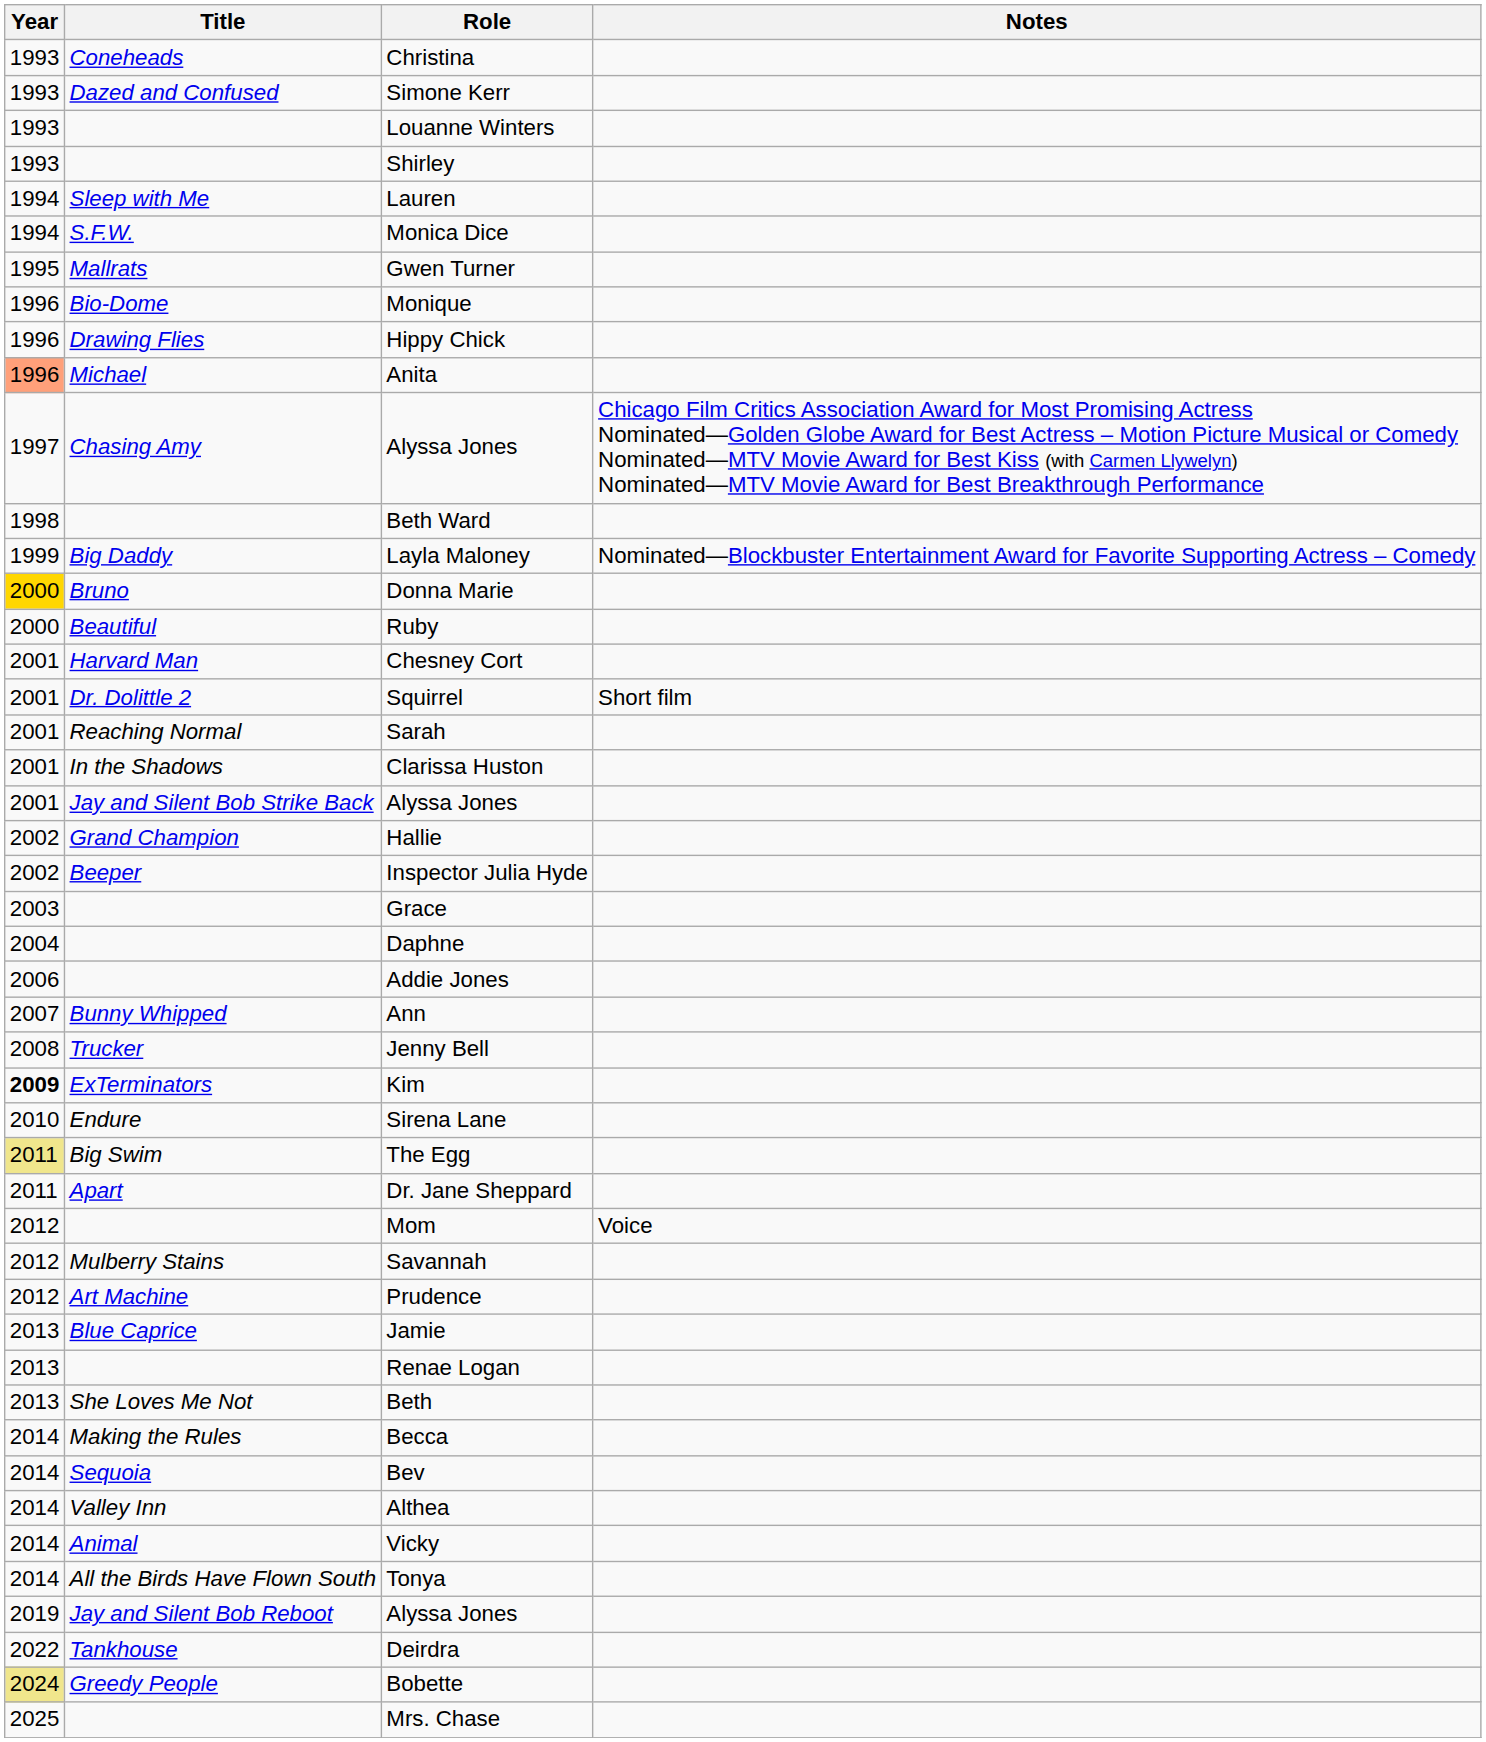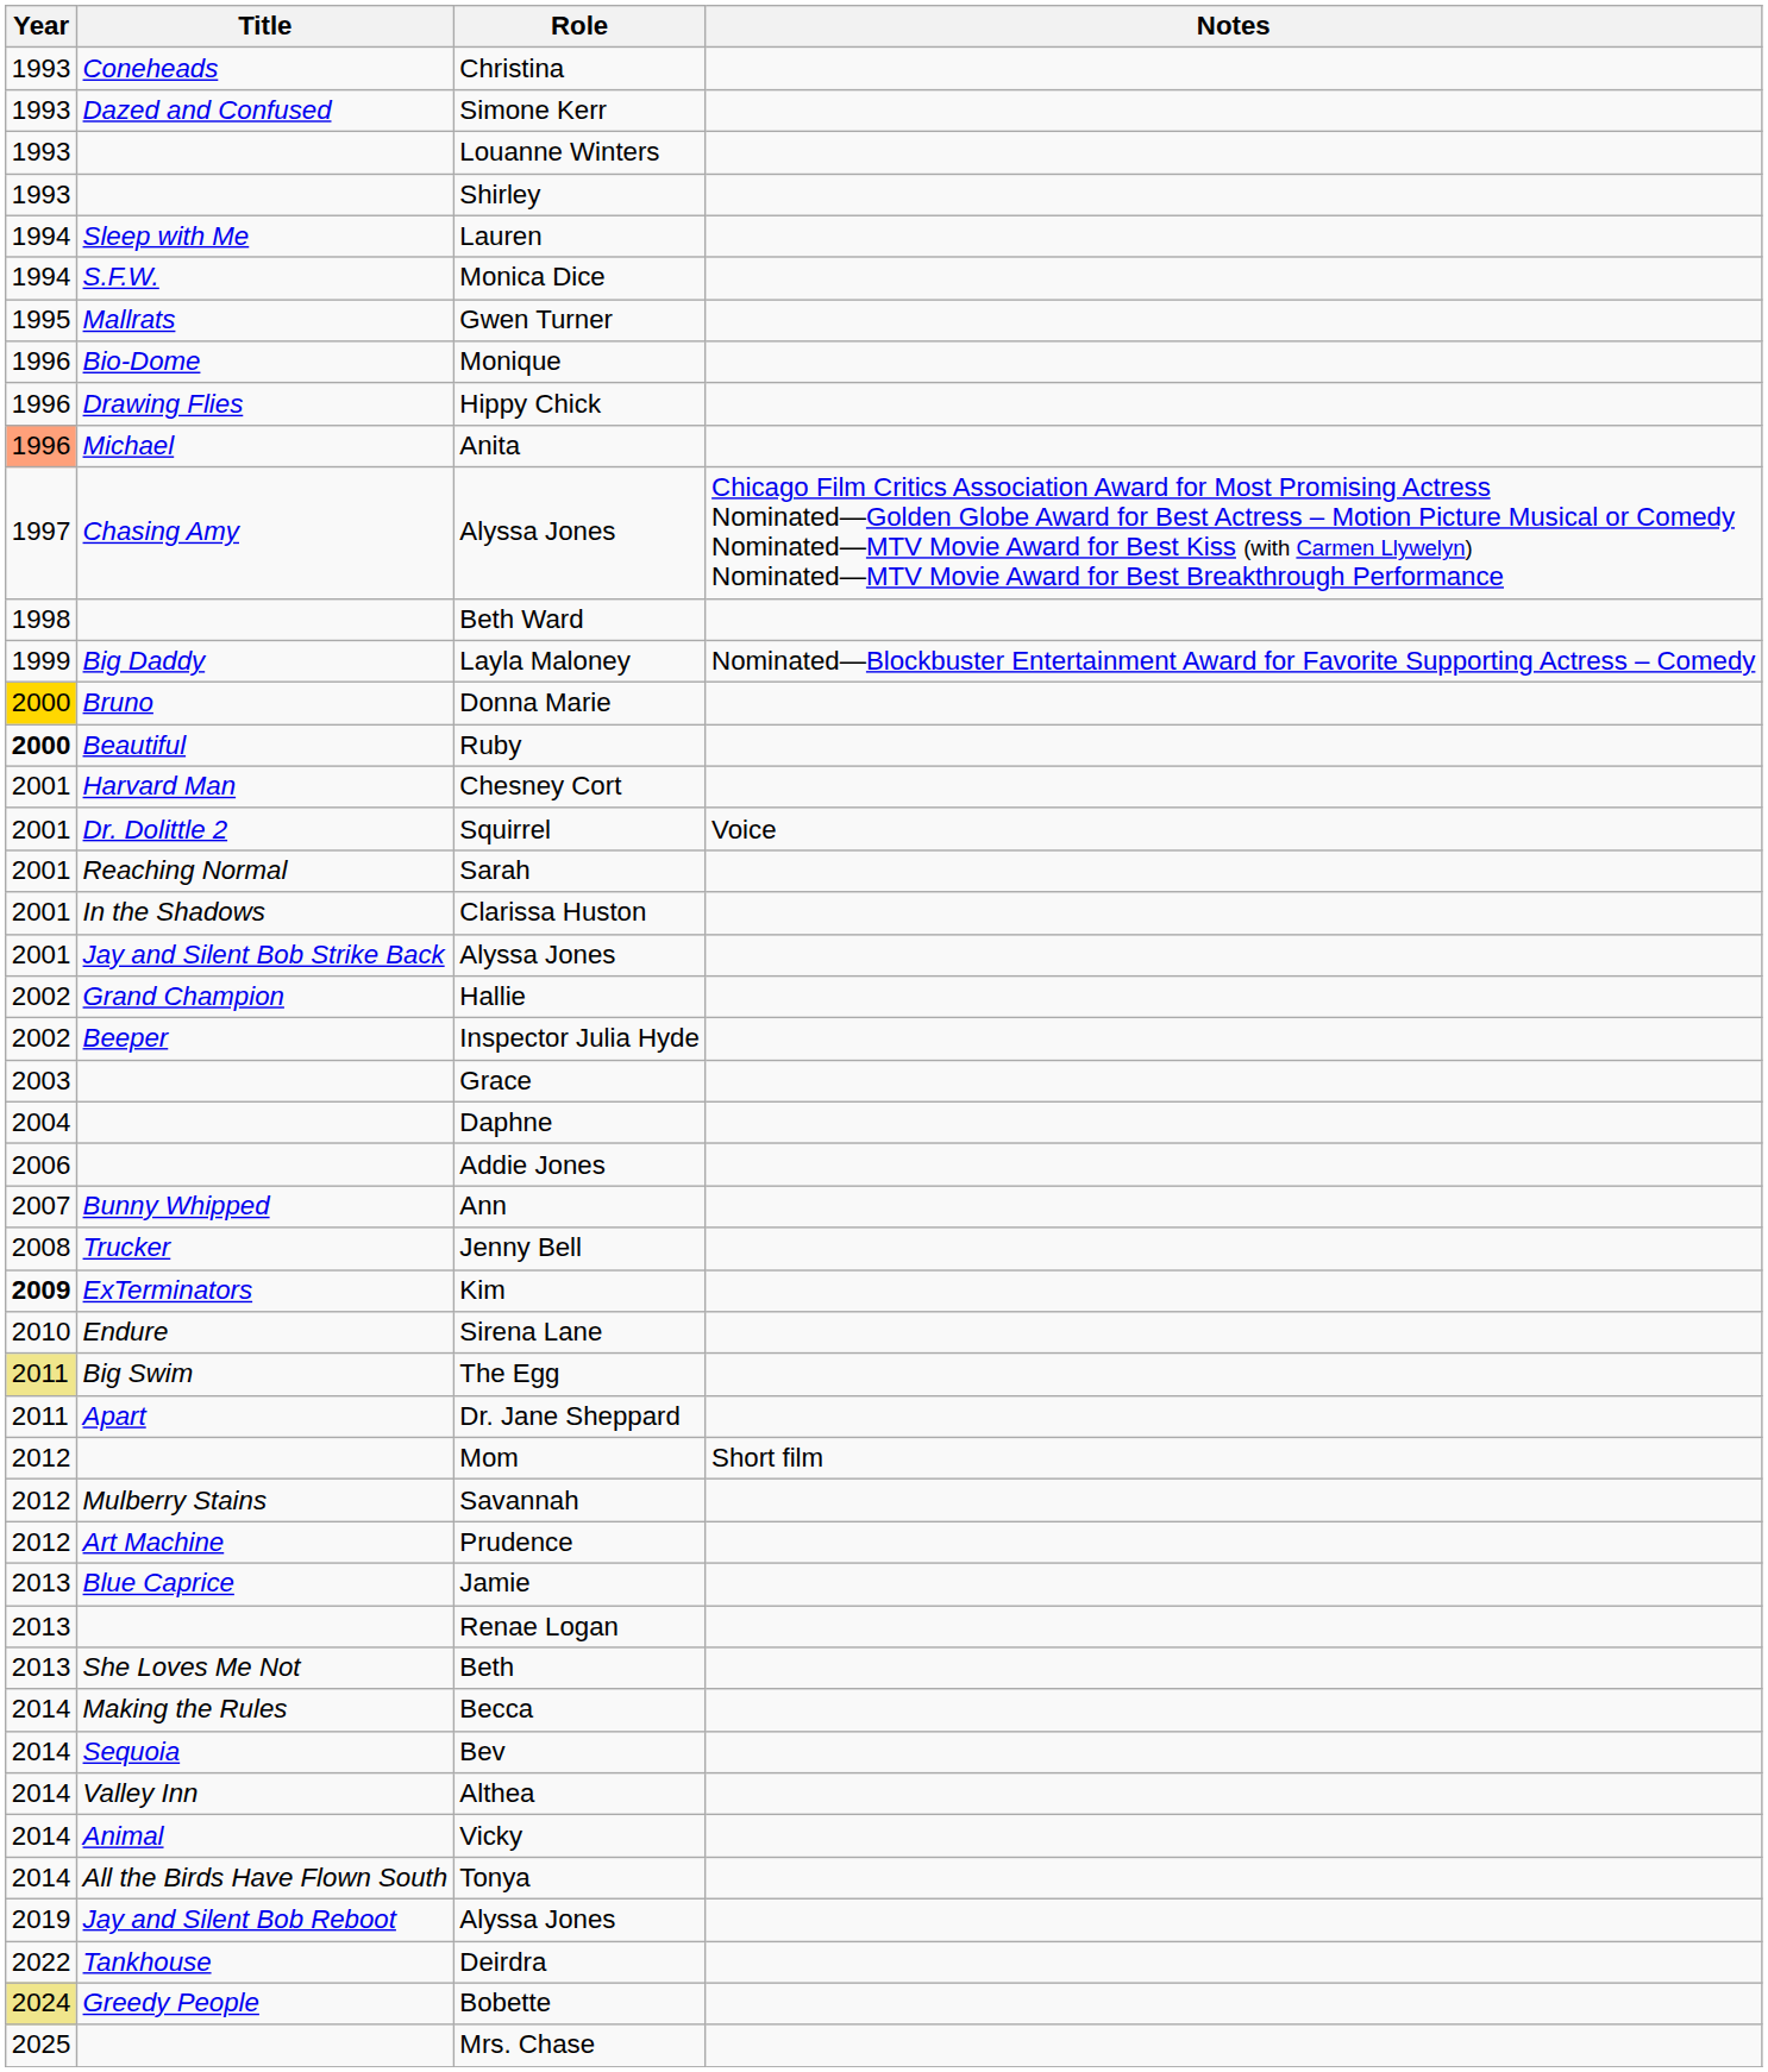 <table class="wikitable sortable">
 <tr>
 <th>Year</th>
 <th>Title</th>
 <th>Role</th>
 <th class="unsortable">Notes</th>
 </tr>
 <tr>
 <td>1993</td>
 <td><em><a href='#'>Coneheads</a></em></td>
 <td>Christina</td>
 <td></td>
 </tr>
 <tr>
 <td>1993</td>
 <td><em><a href='#'>Dazed and Confused</a></em></td>
 <td>Simone Kerr</td>
 <td></td>
 </tr>
 <tr>
 <td>1993</td>
 <td><em></em></td>
 <td>Louanne Winters</td>
 <td></td>
 </tr>
 <tr>
 <td>1993</td>
 <td><em></em></td>
 <td>Shirley</td>
 <td></td>
 </tr>
 <tr>
 <td>1994</td>
 <td><em><a href='#'>Sleep with Me</a></em></td>
 <td>Lauren</td>
 <td></td>
 </tr>
 <tr>
 <td>1994</td>
 <td><em><a href='#'>S.F.W.</a></em></td>
 <td>Monica Dice</td>
 <td></td>
 </tr>
 <tr>
 <td>1995</td>
 <td><em><a href='#'>Mallrats</a></em></td>
 <td>Gwen Turner</td>
 <td></td>
 </tr>
 <tr>
 <td>1996</td>
 <td><em><a href='#'>Bio-Dome</a></em></td>
 <td>Monique</td>
 <td></td>
 </tr>
 <tr>
 <td>1996</td>
 <td><em><a href='#'>Drawing Flies</a></em></td>
 <td>Hippy Chick</td>
 <td></td>
 </tr>
 <tr>
 <td style="background: lightsalmon;">1996</td>
 <td><em><a href='#'>Michael</a></em></td>
 <td>Anita</td>
 <td></td>
 </tr>
 <tr>
 <td>1997</td>
 <td><em><a href='#'>Chasing Amy</a></em></td>
 <td>Alyssa Jones</td>
 <td><a href='#'>Chicago Film Critics Association Award for Most Promising Actress</a><br>Nominated—<a href='#'>Golden Globe Award for Best Actress – Motion Picture Musical or Comedy</a><br>Nominated—<a href='#'>MTV Movie Award for Best Kiss</a> <small>(with <a href='#'>Carmen Llywelyn</a>)</small><br>Nominated—<a href='#'>MTV Movie Award for Best Breakthrough Performance</a></td>
 </tr>
 <tr>
 <td>1998</td>
 <td><em></em></td>
 <td>Beth Ward</td>
 <td></td>
 </tr>
 <tr>
 <td>1999</td>
 <td><em><a href='#'>Big Daddy</a></em></td>
 <td>Layla Maloney</td>
 <td>Nominated—<a href='#'>Blockbuster Entertainment Award for Favorite Supporting Actress – Comedy</a></td>
 </tr>
 <tr>
 <td style="background: gold;">2000</td>
 <td><em><a href='#'>Bruno</a></em></td>
 <td>Donna Marie</td>
 <td></td>
 </tr>
 <tr>
-<td>2000</td>
+<td><strong>2000</strong></td>
 <td><em><a href='#'>Beautiful</a></em></td>
 <td>Ruby</td>
 <td></td>
 </tr>
 <tr>
 <td>2001</td>
 <td><em><a href='#'>Harvard Man</a></em></td>
 <td>Chesney Cort</td>
 <td></td>
 </tr>
 <tr>
 <td>2001</td>
 <td><em><a href='#'>Dr. Dolittle 2</a></em></td>
 <td>Squirrel</td>
-<td>Short film</td>
+<td>Voice</td>
 </tr>
 <tr>
 <td>2001</td>
 <td><em>Reaching Normal</em></td>
 <td>Sarah</td>
 <td></td>
 </tr>
 <tr>
 <td>2001</td>
 <td><em>In the Shadows</em></td>
 <td>Clarissa Huston</td>
 <td></td>
 </tr>
 <tr>
 <td>2001</td>
 <td><em><a href='#'>Jay and Silent Bob Strike Back</a></em></td>
 <td>Alyssa Jones</td>
 <td></td>
 </tr>
 <tr>
 <td>2002</td>
 <td><em><a href='#'>Grand Champion</a></em></td>
 <td>Hallie</td>
 <td></td>
 </tr>
 <tr>
 <td>2002</td>
 <td><em><a href='#'>Beeper</a></em></td>
 <td>Inspector Julia Hyde</td>
 <td></td>
 </tr>
 <tr>
 <td>2003</td>
 <td><em></em></td>
 <td>Grace</td>
 <td></td>
 </tr>
 <tr>
 <td>2004</td>
 <td><em></em></td>
 <td>Daphne</td>
 <td></td>
 </tr>
 <tr>
 <td>2006</td>
 <td><em></em></td>
 <td>Addie Jones</td>
 <td></td>
 </tr>
 <tr>
 <td>2007</td>
 <td><em><a href='#'>Bunny Whipped</a></em></td>
 <td>Ann</td>
 <td></td>
 </tr>
 <tr>
 <td>2008</td>
 <td><em><a href='#'>Trucker</a></em></td>
 <td>Jenny Bell</td>
 <td></td>
 </tr>
 <tr>
 <td><strong>2009</strong></td>
 <td><em><a href='#'>ExTerminators</a></em></td>
 <td>Kim</td>
 <td></td>
 </tr>
 <tr>
 <td>2010</td>
 <td><em>Endure</em></td>
 <td>Sirena Lane</td>
 <td></td>
 </tr>
 <tr>
 <td style="background: khaki;">2011</td>
 <td><em>Big Swim</em></td>
 <td>The Egg</td>
 <td></td>
 </tr>
 <tr>
 <td>2011</td>
 <td><em><a href='#'>Apart</a></em></td>
 <td>Dr. Jane Sheppard</td>
 <td></td>
 </tr>
 <tr>
 <td>2012</td>
 <td><em></em></td>
 <td>Mom</td>
-<td>Voice</td>
+<td>Short film</td>
 </tr>
 <tr>
 <td>2012</td>
 <td><em>Mulberry Stains</em></td>
 <td>Savannah</td>
 <td></td>
 </tr>
 <tr>
 <td>2012</td>
 <td><em><a href='#'>Art Machine</a></em></td>
 <td>Prudence</td>
 <td></td>
 </tr>
 <tr>
 <td>2013</td>
 <td><em><a href='#'>Blue Caprice</a></em></td>
 <td>Jamie</td>
 <td></td>
 </tr>
 <tr>
 <td>2013</td>
 <td><em></em></td>
 <td>Renae Logan</td>
 <td></td>
 </tr>
 <tr>
 <td>2013</td>
 <td><em>She Loves Me Not</em></td>
 <td>Beth</td>
 <td></td>
 </tr>
 <tr>
 <td>2014</td>
 <td><em>Making the Rules</em></td>
 <td>Becca</td>
 <td></td>
 </tr>
 <tr>
 <td>2014</td>
 <td><em><a href='#'>Sequoia</a></em></td>
 <td>Bev</td>
 <td></td>
 </tr>
 <tr>
 <td>2014</td>
 <td><em>Valley Inn</em></td>
 <td>Althea</td>
 <td></td>
 </tr>
 <tr>
 <td>2014</td>
 <td><em><a href='#'>Animal</a></em></td>
 <td>Vicky</td>
 <td></td>
 </tr>
 <tr>
 <td>2014</td>
 <td><em>All the Birds Have Flown South</em></td>
 <td>Tonya</td>
 <td></td>
 </tr>
 <tr>
 <td>2019</td>
 <td><em><a href='#'>Jay and Silent Bob Reboot</a></em></td>
 <td>Alyssa Jones</td>
 <td></td>
 </tr>
 <tr>
 <td>2022</td>
 <td><em><a href='#'>Tankhouse</a></em></td>
 <td>Deirdra</td>
 <td></td>
 </tr>
 <tr>
 <td style="background: khaki;">2024</td>
 <td><em><a href='#'>Greedy People</a></em></td>
 <td>Bobette</td>
 <td></td>
 </tr>
 <tr>
 <td>2025</td>
 <td></td>
 <td>Mrs. Chase</td>
 <td></td>
 </tr>
 <tr>
 </tr>
 </table>
